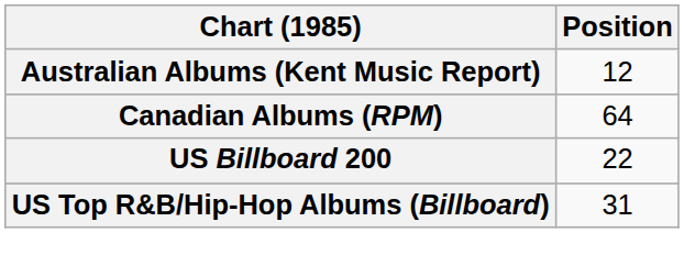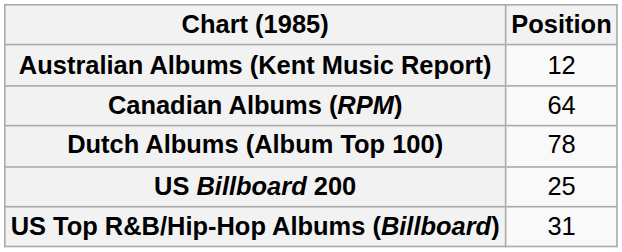 <table class="wikitable sortable plainrowheaders" style="text-align:center">
 <tr>
 <th scope="col">Chart (1985)</th>
 <th scope="col">Position</th>
 </tr>
 <tr>
 <th scope="row">Australian Albums (Kent Music Report)</th>
 <td align="center">12</td>
 </tr>
 <tr>
 <th scope="row">Canadian Albums (<em>RPM</em>)</th>
 <td align="center">64</td>
 </tr>
 <tr>
+<th scope="row">Dutch Albums (Album Top 100)</th>
+<td align="center">78</td>
+</tr>
+<tr>
 <th scope="row">US <em>Billboard</em> 200</th>
-<td align="center">22</td>
+<td align="center">25</td>
 </tr>
 <tr>
 <th scope="row">US Top R&B/Hip-Hop Albums (<em>Billboard</em>)</th>
 <td align="center">31</td>
 </tr>
 </table>
